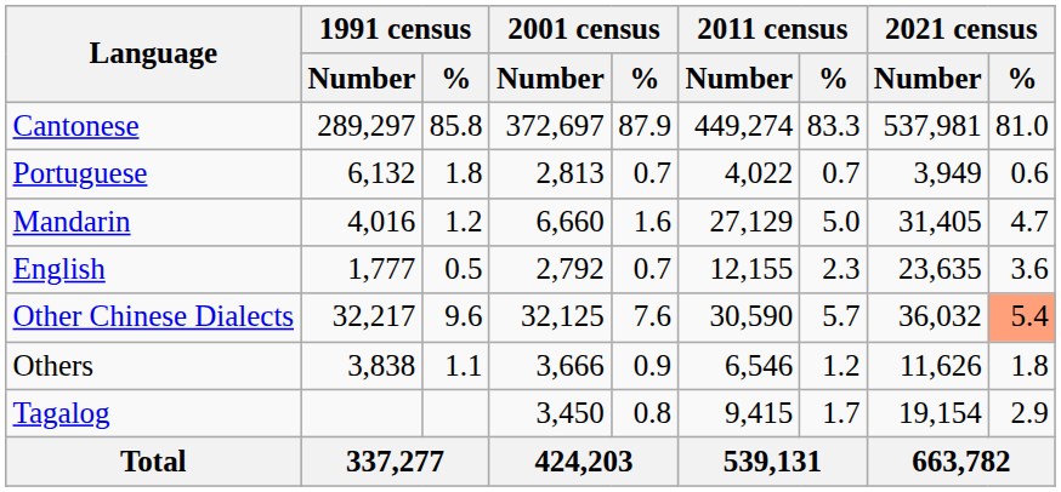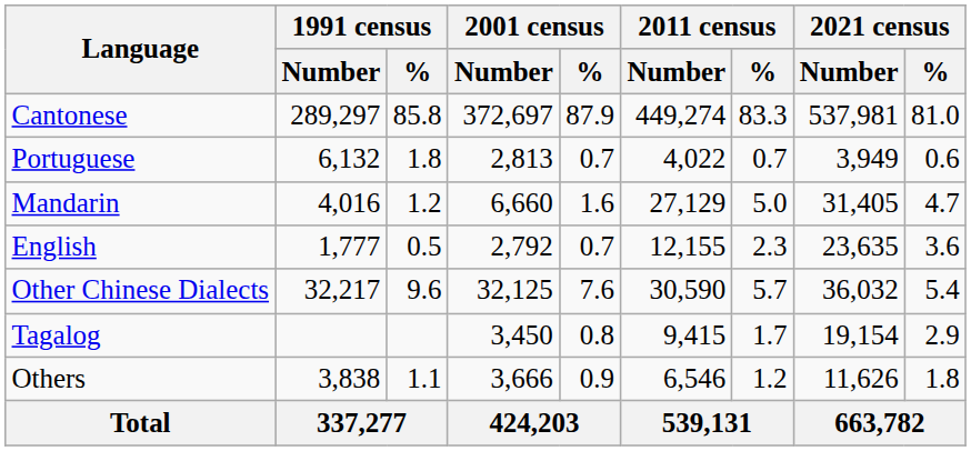 <table class="wikitable" style="text-align: right;">
 <tr bgcolor="#e0e0e0">
 <th rowspan="2">Language</th>
 <th colspan="2">1991 census</th>
 <th colspan="2">2001 census</th>
 <th colspan="2">2011 census</th>
 <th colspan="2">2021 census</th>
 </tr>
 <tr bgcolor="#e0e0e0">
 <th>Number</th>
 <th>%</th>
 <th>Number</th>
 <th>%</th>
 <th>Number</th>
 <th>%</th>
 <th>Number</th>
 <th>%</th>
 </tr>
 <tr>
 <td align="left"><a href='#'>Cantonese</a></td>
 <td>289,297</td>
 <td>85.8</td>
 <td>372,697</td>
 <td>87.9</td>
 <td>449,274</td>
 <td>83.3</td>
 <td>537,981</td>
 <td>81.0</td>
 </tr>
 <tr>
 <td align="left"><a href='#'>Portuguese</a></td>
 <td>6,132</td>
 <td>1.8</td>
 <td>2,813</td>
 <td>0.7</td>
 <td>4,022</td>
 <td>0.7</td>
 <td>3,949</td>
 <td>0.6</td>
 </tr>
 <tr>
 <td align="left"><a href='#'>Mandarin</a></td>
 <td>4,016</td>
 <td>1.2</td>
 <td>6,660</td>
 <td>1.6</td>
 <td>27,129</td>
 <td>5.0</td>
 <td>31,405</td>
 <td>4.7</td>
 </tr>
 <tr>
 <td align="left"><a href='#'>English</a></td>
 <td>1,777</td>
 <td>0.5</td>
 <td>2,792</td>
 <td>0.7</td>
 <td>12,155</td>
 <td>2.3</td>
 <td>23,635</td>
 <td>3.6</td>
 </tr>
 <tr>
 <td align="left"><a href='#'>Other Chinese Dialects</a></td>
 <td>32,217</td>
 <td>9.6</td>
 <td>32,125</td>
 <td>7.6</td>
 <td>30,590</td>
 <td>5.7</td>
 <td>36,032</td>
-<td style="background: lightsalmon;">5.4</td>
+<td>5.4</td>
+</tr>
+<tr>
+<td align="left"><a href='#'>Tagalog</a></td>
+<td></td>
+<td></td>
+<td>3,450</td>
+<td>0.8</td>
+<td>9,415</td>
+<td>1.7</td>
+<td>19,154</td>
+<td>2.9</td>
 </tr>
 <tr>
 <td align="left">Others</td>
 <td>3,838</td>
 <td>1.1</td>
 <td>3,666</td>
 <td>0.9</td>
 <td>6,546</td>
 <td>1.2</td>
 <td>11,626</td>
 <td>1.8</td>
 </tr>
-<tr>
-<td align="left"><a href='#'>Tagalog</a></td>
-<td></td>
-<td></td>
-<td>3,450</td>
-<td>0.8</td>
-<td>9,415</td>
-<td>1.7</td>
-<td>19,154</td>
-<td>2.9</td>
-</tr>
 <tr bgcolor="#e0e0e0">
 <th align="left">Total</th>
 <th colspan="2">337,277</th>
 <th colspan="2">424,203</th>
 <th colspan="2">539,131</th>
 <th colspan="2">663,782</th>
 </tr>
 </table>
